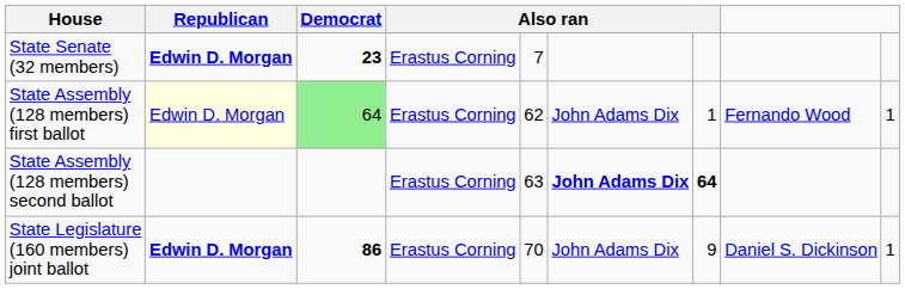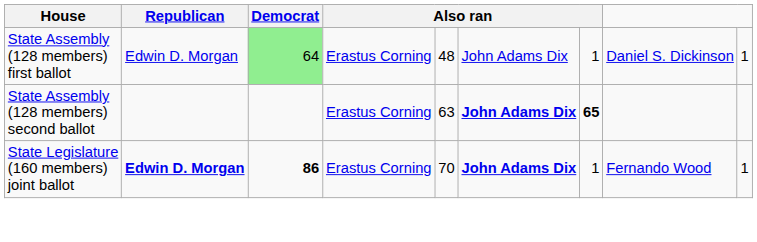 <table class=wikitable>
 <tr>
 <th>House</th>
 <th><a href='#'>Republican</a></th>
 <th><a href='#'>Democrat</a></th>
 <th colspan="4">Also ran</th>
 </tr>
 <tr>
-<td><a href='#'>State Senate</a> <br>(32 members)</td>
-<td><strong><a href='#'>Edwin D. Morgan</a></strong></td>
-<td align="right"><strong>23</strong></td>
-<td><a href='#'>Erastus Corning</a></td>
-<td align="right">7</td>
-<td></td>
-<td></td>
-<td></td>
-<td></td>
-</tr>
-<tr>
 <td><a href='#'>State Assembly</a> <br>(128 members) <br>first ballot</td>
-<td style="background: lightyellow;"><a href='#'>Edwin D. Morgan</a></td>
+<td><a href='#'>Edwin D. Morgan</a></td>
 <td align="right" style="background: lightgreen;">64</td>
 <td><a href='#'>Erastus Corning</a></td>
-<td align="right">62</td>
+<td align="right">48</td>
 <td><a href='#'>John Adams Dix</a></td>
 <td align="right">1</td>
-<td><a href='#'>Fernando Wood</a></td>
+<td><a href='#'>Daniel S. Dickinson</a></td>
 <td align="right">1</td>
 </tr>
 <tr>
 <td><a href='#'>State Assembly</a> <br>(128 members) <br>second ballot</td>
 <td></td>
 <td></td>
 <td><a href='#'>Erastus Corning</a></td>
 <td align="right">63</td>
 <td><strong><a href='#'>John Adams Dix</a></strong></td>
-<td align="right"><strong>64</strong></td>
+<td align="right"><strong>65</strong></td>
 <td></td>
 </tr>
 <tr>
 <td><a href='#'>State Legislature</a> <br>(160 members) <br>joint ballot</td>
 <td><strong><a href='#'>Edwin D. Morgan</a></strong></td>
 <td align="right"><strong>86</strong></td>
 <td><a href='#'>Erastus Corning</a></td>
 <td align="right">70</td>
-<td><a href='#'>John Adams Dix</a></td>
-<td align="right">9</td>
-<td><a href='#'>Daniel S. Dickinson</a></td>
+<td><strong><a href='#'>John Adams Dix</a></strong></td>
+<td align="right">1</td>
+<td><a href='#'>Fernando Wood</a></td>
 <td align="right">1</td>
 </tr>
 </table>
